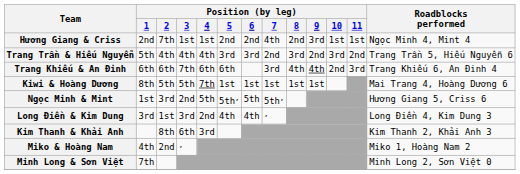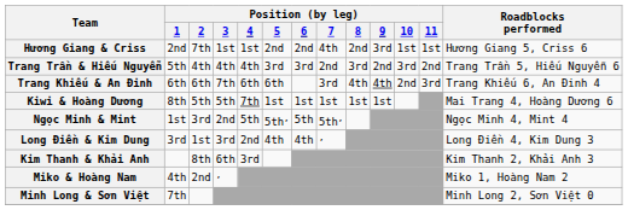 <table class=wikitable style="white-space:nowrap;">
 <tr>
 <th rowspan=2>Team</th>
 <th colspan=11>Position (by leg)</th>
 <th rowspan=2>Roadblocks<br>performed</th>
 </tr>
 <tr>
 <th><a href='#'>1</a></th>
 <th><a href='#'>2</a></th>
 <th><a href='#'>3</a></th>
 <th><u><a href='#'>4</a></u></th>
 <th><a href='#'>5</a></th>
 <th><u><a href='#'>6</a></u></th>
 <th><a href='#'>7</a></th>
 <th><a href='#'>8</a></th>
 <th><u><a href='#'>9</a></u></th>
 <th><a href='#'>10</a></th>
 <th><a href='#'>11</a></th>
 </tr>
 <tr>
 <th>Hương Giang & Criss</th>
 <td>2nd</td>
 <td>7th</td>
 <td>1st</td>
 <td>1st</td>
 <td>2nd</td>
 <td>2nd</td>
 <td>4th</td>
 <td>2nd</td>
 <td>3rd</td>
 <td>1st</td>
 <td>1st</td>
-<td>Ngọc Minh 4, Mint 4</td>
+<td>Hương Giang 5, Criss 6</td>
 </tr>
 <tr>
 <th>Trang Trần & Hiếu Nguyễn</th>
 <td>5th</td>
 <td>4th</td>
 <td>4th</td>
 <td>4th</td>
 <td>3rd</td>
 <td>3rd</td>
 <td>2nd</td>
 <td>3rd</td>
 <td>2nd</td>
 <td>3rd</td>
 <td>2nd</td>
 <td>Trang Trần 5, Hiếu Nguyễn 6</td>
 </tr>
 <tr>
 <th>Trang Khiếu & An Đinh</th>
 <td>6th</td>
 <td>6th</td>
 <td>7th</td>
 <td>6th</td>
 <td>6th</td>
 <td></td>
 <td>3rd</td>
 <td>4th</td>
 <td><u>4th</u></td>
 <td>2nd</td>
 <td>3rd</td>
 <td>Trang Khiếu 6, An Đinh 4</td>
 </tr>
 <tr>
 <th>Kiwi & Hoàng Dương</th>
 <td>8th</td>
 <td>5th</td>
 <td>5th</td>
 <td><u>7th</u></td>
 <td>1st</td>
 <td>1st</td>
 <td>1st</td>
 <td>1st</td>
 <td>1st</td>
 <td></td>
 <td style="background:darkgrey;" colspan="1"></td>
 <td>Mai Trang 4, Hoàng Dương 6</td>
 </tr>
 <tr>
 <th>Ngọc Minh & Mint</th>
 <td>1st</td>
 <td>3rd</td>
 <td>2nd</td>
 <td>5th</td>
 <td>5th<sup>,</sup></td>
 <td>5th</td>
 <td>5th<sup>,</sup></td>
 <td></td>
 <td style="background:darkgrey;" colspan="3"></td>
-<td>Hương Giang 5, Criss 6</td>
+<td>Ngọc Minh 4, Mint 4</td>
 </tr>
 <tr>
 <th>Long Điền & Kim Dung</th>
 <td>3rd</td>
 <td>1st</td>
 <td>3rd</td>
 <td>2nd</td>
 <td>4th</td>
 <td>4th</td>
 <td><sup>,</sup></td>
 <td style="background:darkgrey;" colspan="4"></td>
 <td>Long Điền 4, Kim Dung 3</td>
 </tr>
 <tr>
 <th>Kim Thanh & Khải Anh</th>
 <td></td>
 <td>8th</td>
 <td>6th</td>
 <td>3rd</td>
 <td></td>
 <td style="background:darkgrey;" colspan="6"></td>
 <td>Kim Thanh 2, Khải Anh 3</td>
 </tr>
 <tr>
 <th>Miko & Hoàng Nam</th>
 <td>4th</td>
 <td>2nd</td>
 <td><sup>,</sup></td>
 <td style="background:darkgrey;" colspan="8"></td>
 <td>Miko 1, Hoàng Nam 2</td>
 </tr>
 <tr>
 <th>Minh Long & Sơn Việt</th>
 <td>7th</td>
 <td></td>
 <td style="background:darkgrey;" colspan="9"></td>
 <td>Minh Long 2, Sơn Việt 0</td>
 </tr>
 <tr>
 </tr>
 </table>
